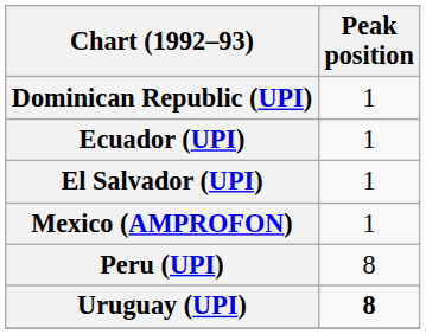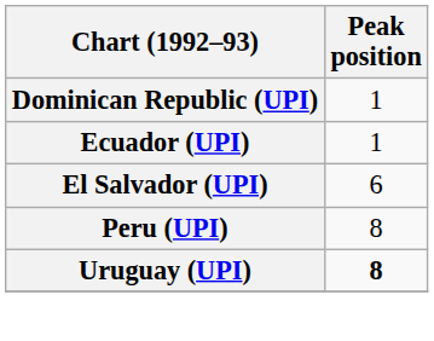 <table class="wikitable plainrowheaders sortable" style="text-align:center">
 <tr>
 <th scope="col">Chart (1992–93)</th>
 <th scope="col">Peak<br>position</th>
 </tr>
 <tr>
 <th scope="row">Dominican Republic (<a href='#'>UPI</a>)</th>
 <td>1</td>
 </tr>
 <tr>
 <th scope="row">Ecuador (<a href='#'>UPI</a>)</th>
 <td>1</td>
 </tr>
 <tr>
 <th scope="row">El Salvador (<a href='#'>UPI</a>)</th>
-<td>1</td>
-</tr>
-<tr>
-<th scope="row">Mexico (<a href='#'>AMPROFON</a>)</th>
-<td>1</td>
+<td>6</td>
 </tr>
 <tr>
 <th scope="row">Peru (<a href='#'>UPI</a>)</th>
 <td>8</td>
 </tr>
 <tr>
 <th scope="row">Uruguay (<a href='#'>UPI</a>)</th>
 <td><strong>8</strong></td>
 </tr>
 <tr>
 </tr>
 </table>
